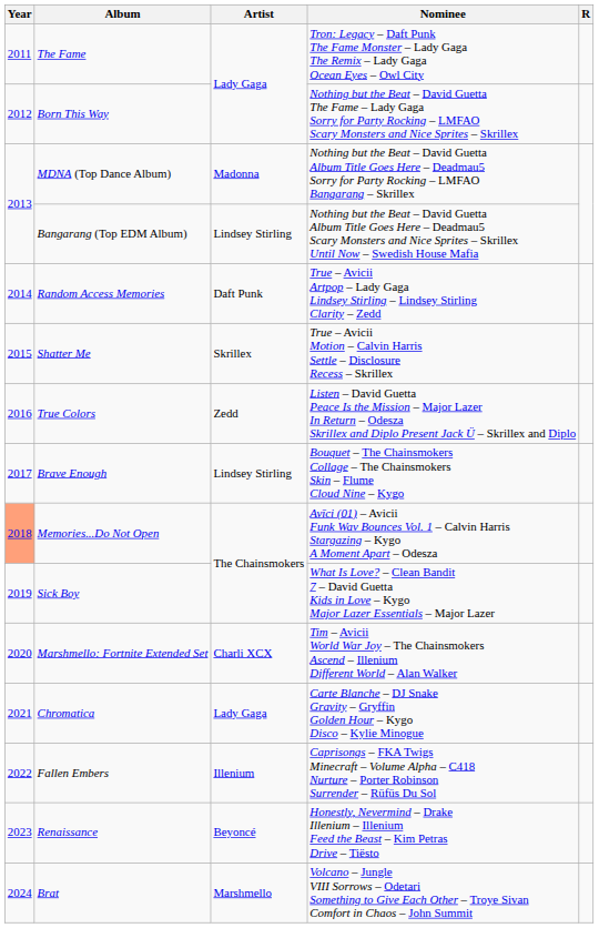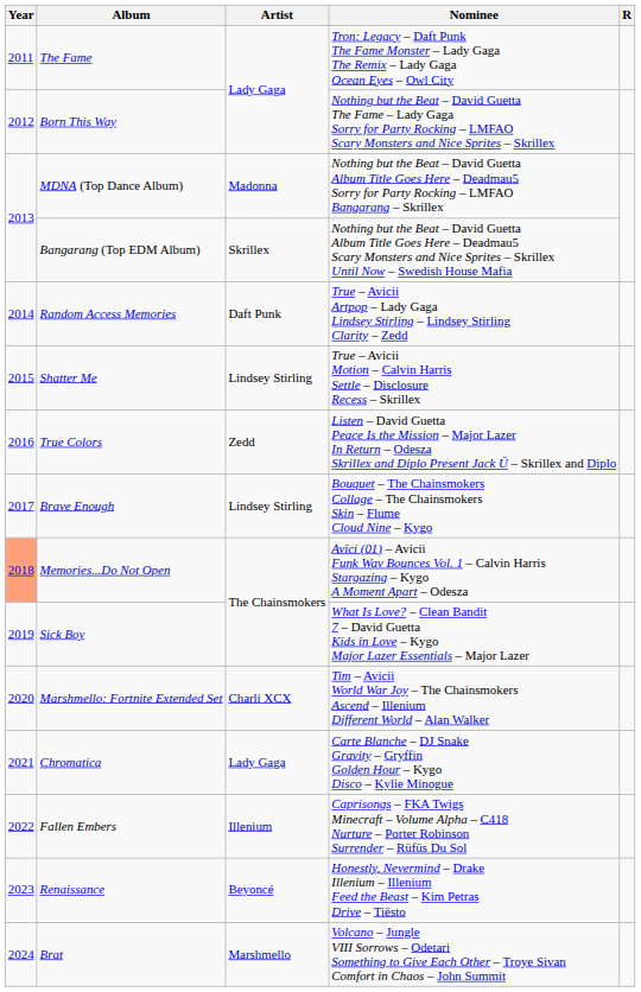 <table class="wikitable">
 <tr>
 <th>Year</th>
 <th>Album</th>
 <th>Artist</th>
 <th>Nominee</th>
 <th>R</th>
 </tr>
 <tr>
 <td><a href='#'>2011</a></td>
 <td><em><a href='#'>The Fame</a></em></td>
 <td rowspan="2"><a href='#'>Lady Gaga</a></td>
 <td><em><a href='#'>Tron: Legacy</a></em> – <a href='#'>Daft Punk</a><br><em><a href='#'>The Fame Monster</a></em> – Lady Gaga<br><em><a href='#'>The Remix</a></em> – Lady Gaga<br><em><a href='#'>Ocean Eyes</a></em> – <a href='#'>Owl City</a></td>
 <td></td>
 </tr>
 <tr>
 <td><a href='#'>2012</a></td>
 <td><em><a href='#'>Born This Way</a></em></td>
 <td><em><a href='#'>Nothing but the Beat</a></em> – <a href='#'>David Guetta</a><br><em>The Fame</em> – Lady Gaga<br><em><a href='#'>Sorry for Party Rocking</a></em> – <a href='#'>LMFAO</a><br><em><a href='#'>Scary Monsters and Nice Sprites</a></em> – <a href='#'>Skrillex</a></td>
 <td></td>
 </tr>
 <tr>
 <td rowspan="2"><a href='#'>2013</a></td>
 <td><em><a href='#'>MDNA</a></em> (Top Dance Album)</td>
 <td><a href='#'>Madonna</a></td>
 <td><em>Nothing but the Beat</em> – David Guetta<br><em><a href='#'>Album Title Goes Here</a></em> – <a href='#'>Deadmau5</a><br><em>Sorry for Party Rocking</em> – LMFAO<br><em><a href='#'>Bangarang</a></em> – Skrillex</td>
 <td rowspan="2"></td>
 </tr>
 <tr>
 <td><em>Bangarang</em> (Top EDM Album)</td>
-<td>Lindsey Stirling</td>
+<td>Skrillex</td>
 <td><em>Nothing but the Beat</em> – David Guetta<br><em>Album Title Goes Here</em> – Deadmau5<br><em>Scary Monsters and Nice Sprites</em> – Skrillex<br><em><a href='#'>Until Now</a></em> – <a href='#'>Swedish House Mafia</a></td>
 </tr>
 <tr>
 <td><a href='#'>2014</a></td>
 <td><em><a href='#'>Random Access Memories</a></em></td>
 <td>Daft Punk</td>
 <td><em><a href='#'>True</a></em> – <a href='#'>Avicii</a><br><em><a href='#'>Artpop</a></em> – Lady Gaga<br><em><a href='#'>Lindsey Stirling</a></em> – <a href='#'>Lindsey Stirling</a><br><em><a href='#'>Clarity</a></em> – <a href='#'>Zedd</a></td>
 <td></td>
 </tr>
 <tr>
 <td><a href='#'>2015</a></td>
 <td><em><a href='#'>Shatter Me</a></em></td>
-<td>Skrillex</td>
+<td>Lindsey Stirling</td>
 <td><em>True</em> – Avicii<br><em><a href='#'>Motion</a></em> – <a href='#'>Calvin Harris</a><br><em><a href='#'>Settle</a></em> – <a href='#'>Disclosure</a><br><em><a href='#'>Recess</a></em> – Skrillex</td>
 <td></td>
 </tr>
 <tr>
 <td><a href='#'>2016</a></td>
 <td><em><a href='#'>True Colors</a></em></td>
 <td>Zedd</td>
 <td><em><a href='#'>Listen</a> – </em>David Guetta<br><em><a href='#'>Peace Is the Mission</a></em> – <a href='#'>Major Lazer</a><br><em><a href='#'>In Return</a></em> – <a href='#'>Odesza</a><br><em><a href='#'>Skrillex and Diplo Present Jack Ü</a> – </em>Skrillex and <a href='#'>Diplo</a></td>
 <td></td>
 </tr>
 <tr>
 <td><a href='#'>2017</a></td>
 <td><em><a href='#'>Brave Enough</a></em></td>
 <td>Lindsey Stirling</td>
 <td><em><a href='#'>Bouquet</a></em> – <a href='#'>The Chainsmokers</a><br><em><a href='#'>Collage</a></em> – The Chainsmokers<br><em><a href='#'>Skin</a></em> – <a href='#'>Flume</a><br><em><a href='#'>Cloud Nine</a></em> – <a href='#'>Kygo</a></td>
 <td></td>
 </tr>
 <tr>
 <td style="background: lightsalmon;"><a href='#'>2018</a></td>
 <td><em><a href='#'>Memories...Do Not Open</a></em></td>
 <td rowspan="2">The Chainsmokers</td>
 <td><em><a href='#'>Avīci (01)</a></em> – Avicii<br><em><a href='#'>Funk Wav Bounces Vol. 1</a></em> – Calvin Harris<br><em><a href='#'>Stargazing</a></em> – Kygo<br><em><a href='#'>A Moment Apart</a></em> – Odesza</td>
 <td></td>
 </tr>
 <tr>
 <td><a href='#'>2019</a></td>
 <td><em><a href='#'>Sick Boy</a></em></td>
 <td><em><a href='#'>What Is Love?</a></em> – <a href='#'>Clean Bandit</a><br><em><a href='#'>7</a></em> – David Guetta<br><em><a href='#'>Kids in Love</a></em> – Kygo<br><em><a href='#'>Major Lazer Essentials</a></em> – Major Lazer</td>
 <td></td>
 </tr>
 <tr>
 <td><a href='#'>2020</a></td>
 <td><em><a href='#'>Marshmello: Fortnite Extended Set</a></em></td>
 <td><a href='#'>Charli XCX</a></td>
 <td><em><a href='#'>Tim</a></em> – <a href='#'>Avicii</a><br><em><a href='#'>World War Joy</a></em> – The Chainsmokers<br><em><a href='#'>Ascend</a></em> – <a href='#'>Illenium</a><br><em><a href='#'>Different World</a></em> – <a href='#'>Alan Walker</a></td>
 <td></td>
 </tr>
 <tr>
 <td><a href='#'>2021</a></td>
 <td><em><a href='#'>Chromatica</a></em></td>
 <td><a href='#'>Lady Gaga</a></td>
 <td><em><a href='#'>Carte Blanche</a></em> – <a href='#'>DJ Snake</a><br><em><a href='#'>Gravity</a></em> – <a href='#'>Gryffin</a><br><em><a href='#'>Golden Hour</a></em> – Kygo<br><em><a href='#'>Disco</a></em> – <a href='#'>Kylie Minogue</a></td>
 <td></td>
 </tr>
 <tr>
 <td><a href='#'>2022</a></td>
 <td><em>Fallen Embers</em></td>
 <td><a href='#'>Illenium</a></td>
 <td><em><a href='#'>Caprisongs</a></em> – <a href='#'>FKA Twigs</a><br><em>Minecraft – Volume Alpha</em> – <a href='#'>C418</a><br><em><a href='#'>Nurture</a></em> – <a href='#'>Porter Robinson</a><br><em><a href='#'>Surrender</a></em> – <a href='#'>Rüfüs Du Sol</a></td>
 <td></td>
 </tr>
 <tr>
 <td><a href='#'>2023</a></td>
 <td><em><a href='#'>Renaissance</a></em></td>
 <td><a href='#'>Beyoncé</a></td>
 <td><em><a href='#'>Honestly, Nevermind</a> –</em> <a href='#'>Drake</a><br><em>Illenium</em> – <a href='#'>Illenium</a><br><em><a href='#'>Feed the Beast</a></em> – <a href='#'>Kim Petras</a><br><em><a href='#'>Drive</a></em> – <a href='#'>Tiësto</a></td>
 <td></td>
 </tr>
 <tr>
 <td><a href='#'>2024</a></td>
 <td><em><a href='#'>Brat</a></em></td>
 <td><a href='#'>Marshmello</a></td>
 <td><em><a href='#'>Volcano</a></em> – <a href='#'>Jungle</a><br><em>VIII Sorrows</em> – <a href='#'>Odetari</a><br><em><a href='#'>Something to Give Each Other</a></em> – <a href='#'>Troye Sivan</a><br><em>Comfort in Chaos</em> – <a href='#'>John Summit</a></td>
 <td></td>
 </tr>
 </table>
